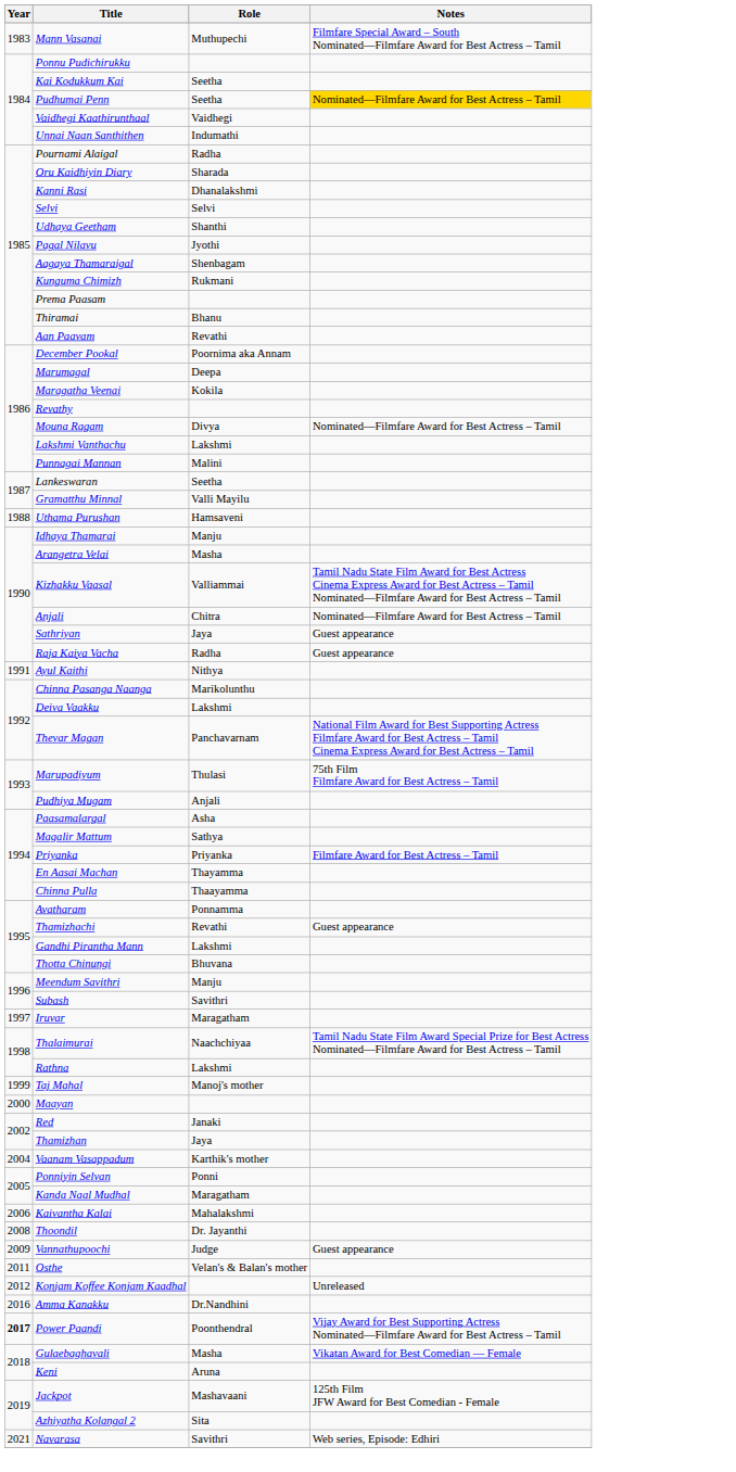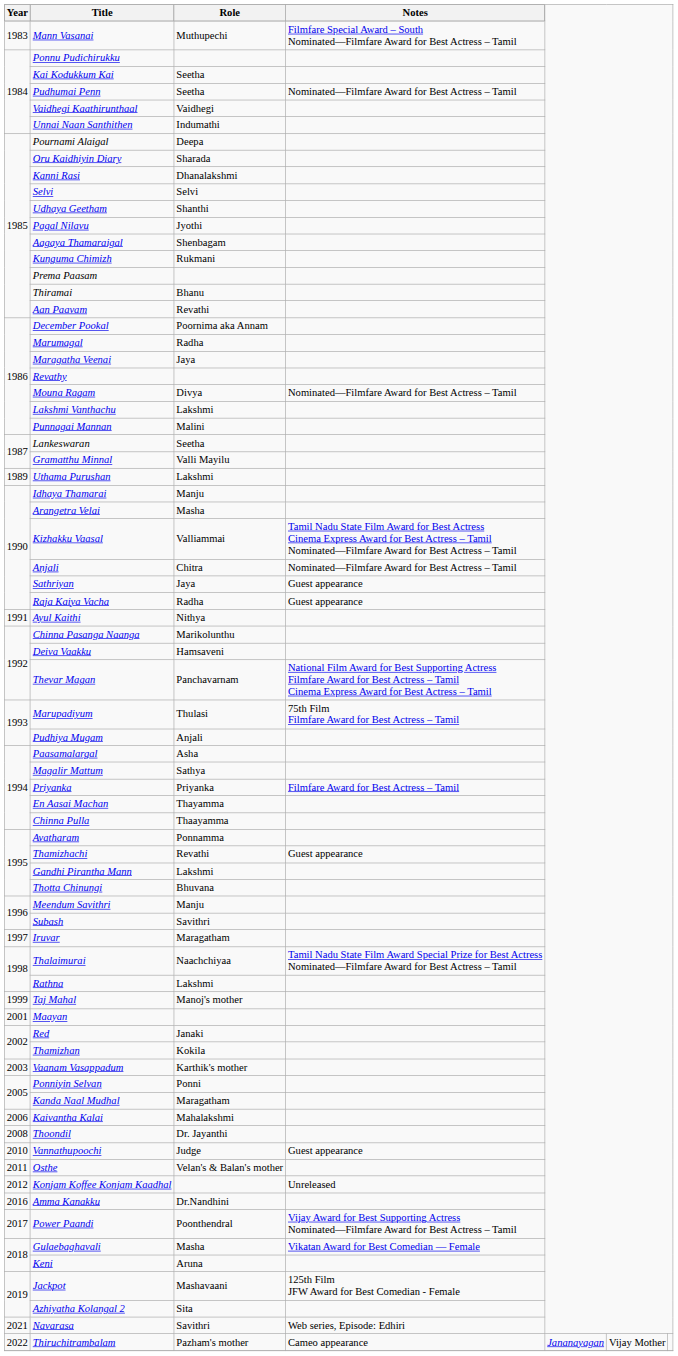 <table class="wikitable sortable">
 <tr style="background:#000;">
 <th>Year</th>
 <th>Title</th>
 <th>Role</th>
 <th>Notes</th>
 </tr>
 <tr>
 <td>1983</td>
 <td><em><a href='#'>Mann Vasanai</a></em></td>
 <td>Muthupechi</td>
 <td><a href='#'>Filmfare Special Award – South</a><br>Nominated—Filmfare Award for Best Actress – Tamil</td>
 </tr>
 <tr>
 <td rowspan="5">1984</td>
 <td><em><a href='#'>Ponnu Pudichirukku</a></em></td>
 <td></td>
 <td></td>
 </tr>
 <tr>
 <td><em><a href='#'>Kai Kodukkum Kai</a></em></td>
 <td>Seetha</td>
 <td></td>
 </tr>
 <tr>
 <td><em><a href='#'>Pudhumai Penn</a></em></td>
 <td>Seetha</td>
-<td style="background: gold;">Nominated—Filmfare Award for Best Actress – Tamil</td>
+<td>Nominated—Filmfare Award for Best Actress – Tamil</td>
 </tr>
 <tr>
 <td><em><a href='#'>Vaidhegi Kaathirunthaal</a></em></td>
 <td>Vaidhegi</td>
 <td></td>
 </tr>
 <tr>
 <td><em><a href='#'>Unnai Naan Santhithen</a></em></td>
 <td>Indumathi</td>
 <td></td>
 </tr>
 <tr>
 <td rowspan="11">1985</td>
 <td><em>Pournami Alaigal</em></td>
-<td>Radha</td>
+<td>Deepa</td>
 <td></td>
 </tr>
 <tr>
 <td><em><a href='#'>Oru Kaidhiyin Diary</a></em></td>
 <td>Sharada</td>
 <td></td>
 </tr>
 <tr>
 <td><em><a href='#'>Kanni Rasi</a></em></td>
 <td>Dhanalakshmi</td>
 <td></td>
 </tr>
 <tr>
 <td><em><a href='#'>Selvi</a></em></td>
 <td>Selvi</td>
 <td></td>
 </tr>
 <tr>
 <td><em><a href='#'>Udhaya Geetham</a></em></td>
 <td>Shanthi</td>
 <td></td>
 </tr>
 <tr>
 <td><em><a href='#'>Pagal Nilavu</a></em></td>
 <td>Jyothi</td>
 <td></td>
 </tr>
 <tr>
 <td><em><a href='#'>Aagaya Thamaraigal</a></em></td>
 <td>Shenbagam</td>
 <td></td>
 </tr>
 <tr>
 <td><em><a href='#'>Kunguma Chimizh</a></em></td>
 <td>Rukmani</td>
 <td></td>
 </tr>
 <tr>
 <td><em>Prema Paasam</em></td>
 <td></td>
 <td></td>
 </tr>
 <tr>
 <td><em>Thiramai</em></td>
 <td>Bhanu</td>
 <td></td>
 </tr>
 <tr>
 <td><em><a href='#'>Aan Paavam</a></em></td>
 <td>Revathi</td>
 <td></td>
 </tr>
 <tr>
 <td rowspan="7">1986</td>
 <td><em><a href='#'>December Pookal</a></em></td>
 <td>Poornima aka Annam</td>
 <td></td>
 </tr>
 <tr>
 <td><em><a href='#'>Marumagal</a></em></td>
-<td>Deepa</td>
+<td>Radha</td>
 <td></td>
 </tr>
 <tr>
 <td><em><a href='#'>Maragatha Veenai</a></em></td>
-<td>Kokila</td>
+<td>Jaya</td>
 <td></td>
 </tr>
 <tr>
 <td><em><a href='#'>Revathy</a></em></td>
 <td></td>
 <td></td>
 </tr>
 <tr>
 <td><em><a href='#'>Mouna Ragam</a></em></td>
 <td>Divya</td>
 <td>Nominated—Filmfare Award for Best Actress – Tamil</td>
 </tr>
 <tr>
 <td><em><a href='#'>Lakshmi Vanthachu</a></em></td>
 <td>Lakshmi</td>
 <td></td>
 </tr>
 <tr>
 <td><em><a href='#'>Punnagai Mannan</a></em></td>
 <td>Malini</td>
 <td></td>
 </tr>
 <tr>
 <td rowspan="2">1987</td>
 <td><em>Lankeswaran</em></td>
 <td>Seetha</td>
 <td></td>
 </tr>
 <tr>
 <td><em><a href='#'>Gramatthu Minnal</a></em></td>
 <td>Valli Mayilu</td>
 <td></td>
 </tr>
 <tr>
-<td>1988</td>
+<td>1989</td>
 <td><em><a href='#'>Uthama Purushan</a></em></td>
-<td>Hamsaveni</td>
+<td>Lakshmi</td>
 <td></td>
 </tr>
 <tr>
 <td rowspan="6">1990</td>
 <td><em><a href='#'>Idhaya Thamarai</a></em></td>
 <td>Manju</td>
 <td></td>
 </tr>
 <tr>
 <td><em><a href='#'>Arangetra Velai</a></em></td>
 <td>Masha</td>
 <td></td>
 </tr>
 <tr>
 <td><em><a href='#'>Kizhakku Vaasal</a></em></td>
 <td>Valliammai</td>
 <td><a href='#'>Tamil Nadu State Film Award for Best Actress</a><br><a href='#'>Cinema Express Award for Best Actress – Tamil</a><br>Nominated—Filmfare Award for Best Actress – Tamil</td>
 </tr>
 <tr>
 <td><em><a href='#'>Anjali</a></em></td>
 <td>Chitra</td>
 <td>Nominated—Filmfare Award for Best Actress – Tamil</td>
 </tr>
 <tr>
 <td><em><a href='#'>Sathriyan</a></em></td>
 <td>Jaya</td>
 <td>Guest appearance</td>
 </tr>
 <tr>
 <td><em><a href='#'>Raja Kaiya Vacha</a></em></td>
 <td>Radha</td>
 <td>Guest appearance</td>
 </tr>
 <tr>
 <td rowspan="1">1991</td>
 <td><em><a href='#'>Ayul Kaithi</a></em></td>
 <td>Nithya</td>
 <td></td>
 </tr>
 <tr>
 <td rowspan="3">1992</td>
 <td><em><a href='#'>Chinna Pasanga Naanga</a></em></td>
 <td>Marikolunthu</td>
 <td></td>
 </tr>
 <tr>
 <td><em><a href='#'>Deiva Vaakku</a></em></td>
-<td>Lakshmi</td>
+<td>Hamsaveni</td>
 <td></td>
 </tr>
 <tr>
 <td><em><a href='#'>Thevar Magan</a></em></td>
 <td>Panchavarnam</td>
 <td><a href='#'>National Film Award for Best Supporting Actress</a><br><a href='#'>Filmfare Award for Best Actress – Tamil</a><br><a href='#'>Cinema Express Award for Best Actress – Tamil</a></td>
 </tr>
 <tr>
 <td rowspan="2">1993</td>
 <td><em><a href='#'>Marupadiyum</a></em></td>
 <td>Thulasi</td>
 <td>75th Film<br><a href='#'>Filmfare Award for Best Actress – Tamil</a></td>
 </tr>
 <tr>
 <td><em><a href='#'>Pudhiya Mugam</a></em></td>
 <td>Anjali</td>
 <td></td>
 </tr>
 <tr>
 <td rowspan="5">1994</td>
 <td><em><a href='#'>Paasamalargal</a></em></td>
 <td>Asha</td>
 <td></td>
 </tr>
 <tr>
 <td><em><a href='#'>Magalir Mattum</a></em></td>
 <td>Sathya</td>
 <td></td>
 </tr>
 <tr>
 <td><em><a href='#'>Priyanka</a></em></td>
 <td>Priyanka</td>
 <td><a href='#'>Filmfare Award for Best Actress – Tamil</a></td>
 </tr>
 <tr>
 <td><em><a href='#'>En Aasai Machan</a></em></td>
 <td>Thayamma</td>
 <td></td>
 </tr>
 <tr>
 <td><em><a href='#'>Chinna Pulla</a></em></td>
 <td>Thaayamma</td>
 <td></td>
 </tr>
 <tr>
 <td rowspan="4">1995</td>
 <td><em><a href='#'>Avatharam</a></em></td>
 <td>Ponnamma</td>
 <td></td>
 </tr>
 <tr>
 <td><em><a href='#'>Thamizhachi</a></em></td>
 <td>Revathi</td>
 <td>Guest appearance</td>
 </tr>
 <tr>
 <td><em><a href='#'>Gandhi Pirantha Mann</a></em></td>
 <td>Lakshmi</td>
 <td></td>
 </tr>
 <tr>
 <td><em><a href='#'>Thotta Chinungi</a></em></td>
 <td>Bhuvana</td>
 <td></td>
 </tr>
 <tr>
 <td rowspan="2">1996</td>
 <td><em><a href='#'>Meendum Savithri</a></em></td>
 <td>Manju</td>
 <td></td>
 </tr>
 <tr>
 <td><em><a href='#'>Subash</a></em></td>
 <td>Savithri</td>
 <td></td>
 </tr>
 <tr>
 <td>1997</td>
 <td><em><a href='#'>Iruvar</a></em></td>
 <td>Maragatham</td>
 <td></td>
 </tr>
 <tr>
 <td rowspan="2">1998</td>
 <td><em><a href='#'>Thalaimurai</a></em></td>
 <td>Naachchiyaa</td>
 <td><a href='#'>Tamil Nadu State Film Award Special Prize for Best Actress</a><br>Nominated—Filmfare Award for Best Actress – Tamil</td>
 </tr>
 <tr>
 <td><em><a href='#'>Rathna</a></em></td>
 <td>Lakshmi</td>
 <td></td>
 </tr>
 <tr>
 <td>1999</td>
 <td><em><a href='#'>Taj Mahal</a></em></td>
 <td>Manoj's mother</td>
 <td></td>
 </tr>
 <tr>
-<td>2000</td>
+<td>2001</td>
 <td><em><a href='#'>Maayan</a></em></td>
 <td></td>
 <td></td>
 </tr>
 <tr>
 <td rowspan="2">2002</td>
 <td><em><a href='#'>Red</a></em></td>
 <td>Janaki</td>
 <td></td>
 </tr>
 <tr>
 <td><em><a href='#'>Thamizhan</a></em></td>
-<td>Jaya</td>
+<td>Kokila</td>
 <td></td>
 </tr>
 <tr>
-<td>2004</td>
+<td>2003</td>
 <td><em><a href='#'>Vaanam Vasappadum</a></em></td>
 <td>Karthik's mother</td>
 <td></td>
 </tr>
 <tr>
 <td rowspan="2">2005</td>
 <td><em><a href='#'>Ponniyin Selvan</a></em></td>
 <td>Ponni</td>
 <td></td>
 </tr>
 <tr>
 <td><em><a href='#'>Kanda Naal Mudhal</a></em></td>
 <td>Maragatham</td>
 <td></td>
 </tr>
 <tr>
 <td>2006</td>
 <td><em><a href='#'>Kaivantha Kalai</a></em></td>
 <td>Mahalakshmi</td>
 <td></td>
 </tr>
 <tr>
 <td>2008</td>
 <td><em><a href='#'>Thoondil</a></em></td>
 <td>Dr. Jayanthi</td>
 <td></td>
 </tr>
 <tr>
-<td>2009</td>
+<td>2010</td>
 <td><em><a href='#'>Vannathupoochi</a></em></td>
 <td>Judge</td>
 <td>Guest appearance</td>
 </tr>
 <tr>
 <td>2011</td>
 <td><em><a href='#'>Osthe</a></em></td>
 <td>Velan's & Balan's mother</td>
 <td></td>
 </tr>
 <tr>
 <td>2012</td>
 <td><em><a href='#'>Konjam Koffee Konjam Kaadhal</a></em></td>
 <td></td>
 <td>Unreleased</td>
 </tr>
 <tr>
 <td>2016</td>
 <td><em><a href='#'>Amma Kanakku</a></em></td>
 <td>Dr.Nandhini</td>
 <td></td>
 </tr>
 <tr>
-<td><strong>2017</strong></td>
+<td>2017</td>
 <td><em><a href='#'>Power Paandi</a></em></td>
 <td>Poonthendral</td>
 <td><a href='#'>Vijay Award for Best Supporting Actress</a><br>Nominated—Filmfare Award for Best Actress – Tamil</td>
 </tr>
 <tr>
 <td rowspan="2">2018</td>
 <td><em><a href='#'>Gulaebaghavali</a></em></td>
 <td>Masha</td>
 <td><a href='#'>Vikatan Award for Best Comedian — Female</a></td>
 </tr>
 <tr>
 <td><em><a href='#'>Keni</a></em></td>
 <td>Aruna</td>
 <td></td>
 </tr>
 <tr>
 <td rowspan="2">2019</td>
 <td><a href='#'><em>Jackpot</em></a></td>
 <td>Mashavaani</td>
 <td>125th Film<br>JFW Award for Best Comedian - Female </td>
 </tr>
 <tr>
 <td><em><a href='#'>Azhiyatha Kolangal 2</a></em></td>
 <td>Sita</td>
 <td></td>
 </tr>
 <tr>
 <td rowspan="1">2021</td>
 <td><em><a href='#'>Navarasa</a></em></td>
 <td>Savithri</td>
 <td>Web series, Episode: Edhiri</td>
 </tr>
 <tr>
+<td rowspan="1">2022</td>
+<td><em><a href='#'>Thiruchitrambalam</a></em></td>
+<td>Pazham's mother</td>
+<td>Cameo appearance</td>
+<td><em><a href='#'>Jananayagan</a></em></td>
+<td>Vijay Mother</td>
+<td></td>
+</tr>
+<tr>
 </tr>
 </table>
